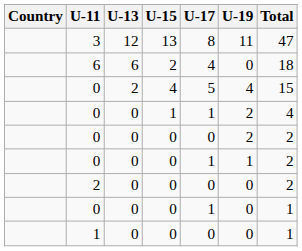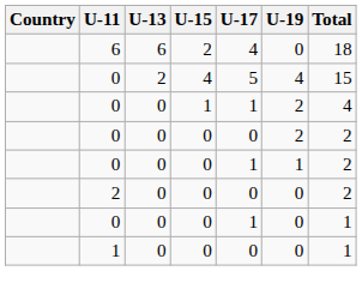 <table class="sortable wikitable">
 <tr>
 <th>Country</th>
 <th>U-11</th>
 <th>U-13</th>
 <th>U-15</th>
 <th>U-17</th>
 <th>U-19</th>
 <th>Total</th>
-</tr>
-<tr>
-<td></td>
-<td align="right">3</td>
-<td align="right">12</td>
-<td align="right">13</td>
-<td align="right">8</td>
-<td align="right">11</td>
-<td align="right">47</td>
 </tr>
 <tr>
 <td></td>
 <td align="right">6</td>
 <td align="right">6</td>
 <td align="right">2</td>
 <td align="right">4</td>
 <td align="right">0</td>
 <td align="right">18</td>
 </tr>
 <tr>
 <td></td>
 <td align="right">0</td>
 <td align="right">2</td>
 <td align="right">4</td>
 <td align="right">5</td>
 <td align="right">4</td>
 <td align="right">15</td>
 </tr>
 <tr>
 <td></td>
 <td align="right">0</td>
 <td align="right">0</td>
 <td align="right">1</td>
 <td align="right">1</td>
 <td align="right">2</td>
 <td align="right">4</td>
 </tr>
 <tr>
 <td></td>
 <td align="right">0</td>
 <td align="right">0</td>
 <td align="right">0</td>
 <td align="right">0</td>
 <td align="right">2</td>
 <td align="right">2</td>
 </tr>
 <tr>
 <td></td>
 <td align="right">0</td>
 <td align="right">0</td>
 <td align="right">0</td>
 <td align="right">1</td>
 <td align="right">1</td>
 <td align="right">2</td>
 </tr>
 <tr>
 <td></td>
 <td align="right">2</td>
 <td align="right">0</td>
 <td align="right">0</td>
 <td align="right">0</td>
 <td align="right">0</td>
 <td align="right">2</td>
 </tr>
 <tr>
 <td></td>
 <td align="right">0</td>
 <td align="right">0</td>
 <td align="right">0</td>
 <td align="right">1</td>
 <td align="right">0</td>
 <td align="right">1</td>
 </tr>
 <tr>
 <td></td>
 <td align="right">1</td>
 <td align="right">0</td>
 <td align="right">0</td>
 <td align="right">0</td>
 <td align="right">0</td>
 <td align="right">1</td>
 </tr>
 </table>
